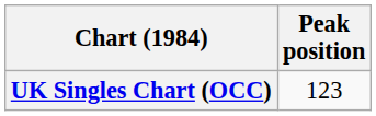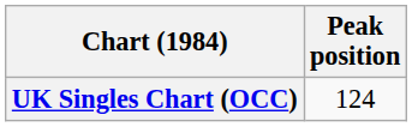 <table class="wikitable plainrowheaders" style="text-align:center">
 <tr>
 <th>Chart (1984)</th>
 <th>Peak<br>position</th>
 </tr>
 <tr>
 <th scope="row"><a href='#'>UK Singles Chart</a> (<a href='#'>OCC</a>)</th>
-<td>123</td>
+<td>124</td>
 </tr>
 </table>
